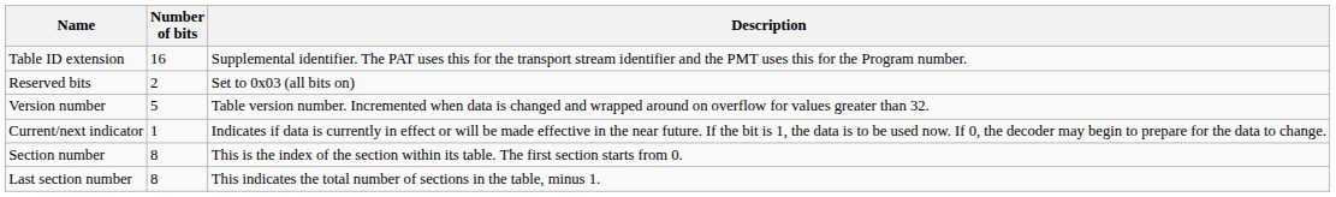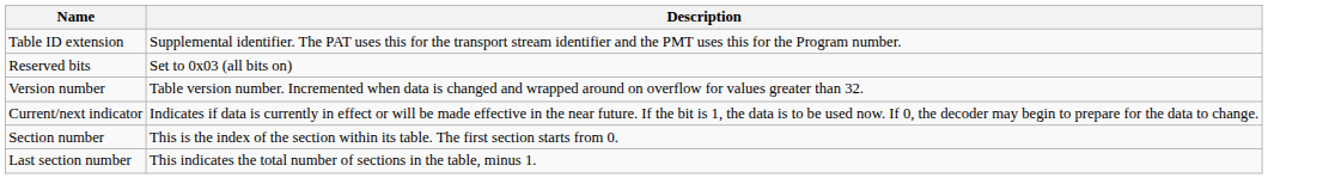 <table class="wikitable">
 <tr>
 <th>Name</th>
-<th>Number<br>of bits</th>
 <th>Description</th>
 </tr>
 <tr>
 <td>Table ID extension</td>
-<td>16</td>
 <td>Supplemental identifier.  The PAT uses this for the transport stream identifier and the PMT uses this for the Program number.</td>
 </tr>
 <tr>
 <td>Reserved bits</td>
-<td>2</td>
 <td>Set to 0x03 (all bits on)</td>
 </tr>
 <tr>
 <td>Version number</td>
-<td>5</td>
 <td>Table version number. Incremented when data is changed and wrapped around on overflow for values greater than 32.</td>
 </tr>
 <tr>
 <td>Current/next indicator</td>
-<td>1</td>
 <td>Indicates if data is currently in effect or will be made effective in the near future. If the bit is 1, the data is to be used now. If 0, the decoder may begin to prepare for the data to change.</td>
 </tr>
 <tr>
 <td>Section number</td>
-<td>8</td>
 <td>This is the index of the section within its table. The first section starts from 0.</td>
 </tr>
 <tr>
 <td>Last section number</td>
-<td>8</td>
 <td>This indicates the total number of sections in the table, minus 1.</td>
 </tr>
 </table>
